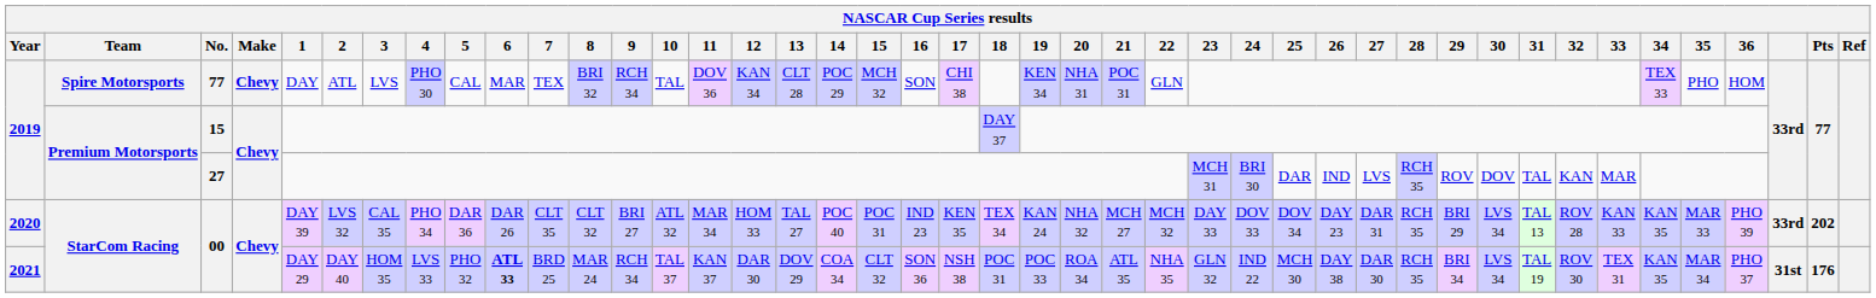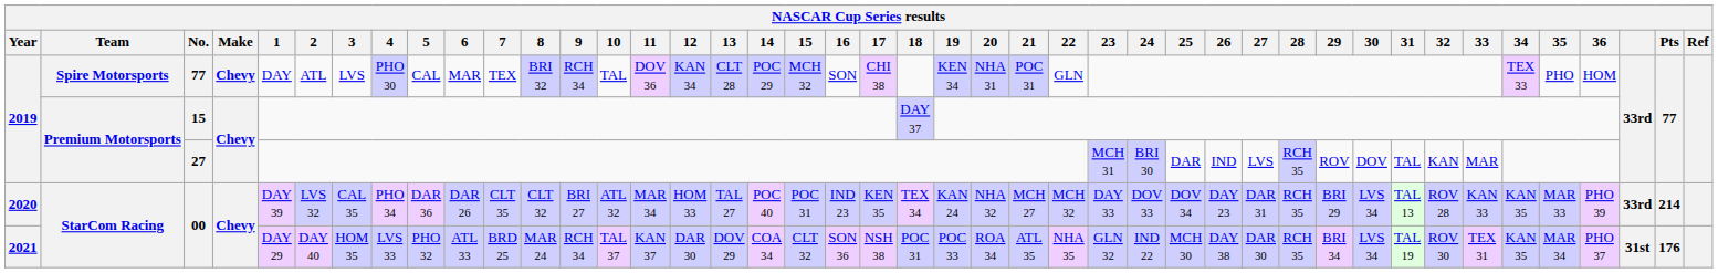 <table class="wikitable" style="text-align:center; font-size:75%">
 <tr>
 <th colspan=45><a href='#'>NASCAR Cup Series</a> results</th>
 </tr>
 <tr>
 <th>Year</th>
 <th>Team</th>
 <th>No.</th>
 <th>Make</th>
 <th>1</th>
 <th>2</th>
 <th>3</th>
 <th>4</th>
 <th>5</th>
 <th>6</th>
 <th>7</th>
 <th>8</th>
 <th>9</th>
 <th>10</th>
 <th>11</th>
 <th>12</th>
 <th>13</th>
 <th>14</th>
 <th>15</th>
 <th>16</th>
 <th>17</th>
 <th>18</th>
 <th>19</th>
 <th>20</th>
 <th>21</th>
 <th>22</th>
 <th>23</th>
 <th>24</th>
 <th>25</th>
 <th>26</th>
 <th>27</th>
 <th>28</th>
 <th>29</th>
 <th>30</th>
 <th>31</th>
 <th>32</th>
 <th>33</th>
 <th>34</th>
 <th>35</th>
 <th>36</th>
 <th></th>
 <th>Pts</th>
 <th>Ref</th>
 </tr>
 <tr>
 <th rowspan=3><a href='#'>2019</a></th>
 <th><a href='#'>Spire Motorsports</a></th>
 <th>77</th>
 <th><a href='#'>Chevy</a></th>
 <td><a href='#'>DAY</a></td>
 <td><a href='#'>ATL</a></td>
 <td><a href='#'>LVS</a></td>
 <td style="background:#CFCFFF;"><a href='#'>PHO</a><br><small>30</small></td>
 <td><a href='#'>CAL</a></td>
 <td><a href='#'>MAR</a></td>
 <td><a href='#'>TEX</a></td>
 <td style="background:#CFCFFF;"><a href='#'>BRI</a><br><small>32</small></td>
 <td style="background:#CFCFFF;"><a href='#'>RCH</a><br><small>34</small></td>
 <td><a href='#'>TAL</a></td>
 <td style="background:#EFCFFF;"><a href='#'>DOV</a><br><small>36</small></td>
 <td style="background:#CFCFFF;"><a href='#'>KAN</a><br><small>34</small></td>
 <td style="background:#CFCFFF;"><a href='#'>CLT</a><br><small>28</small></td>
 <td style="background:#CFCFFF;"><a href='#'>POC</a><br><small>29</small></td>
 <td style="background:#CFCFFF;"><a href='#'>MCH</a><br><small>32</small></td>
 <td><a href='#'>SON</a></td>
 <td style="background:#EFCFFF;"><a href='#'>CHI</a><br><small>38</small></td>
 <td></td>
 <td style="background:#CFCFFF;"><a href='#'>KEN</a><br><small>34</small></td>
 <td style="background:#CFCFFF;"><a href='#'>NHA</a><br><small>31</small></td>
 <td style="background:#CFCFFF;"><a href='#'>POC</a><br><small>31</small></td>
 <td><a href='#'>GLN</a></td>
 <td colspan=11></td>
 <td style="background:#EFCFFF;"><a href='#'>TEX</a><br><small>33</small></td>
 <td><a href='#'>PHO</a></td>
 <td><a href='#'>HOM</a></td>
 <th rowspan=3>33rd</th>
 <th rowspan=3>77</th>
 <th rowspan=3></th>
 </tr>
 <tr>
 <th rowspan=2><a href='#'>Premium Motorsports</a></th>
 <th>15</th>
 <th rowspan=2><a href='#'>Chevy</a></th>
 <td colspan=17></td>
 <td style="background:#CFCFFF;"><a href='#'>DAY</a><br><small>37</small></td>
 <td colspan=18></td>
 </tr>
 <tr>
 <th>27</th>
 <td colspan=22></td>
 <td style="background:#CFCFFF;"><a href='#'>MCH</a><br><small>31</small></td>
 <td style="background:#CFCFFF;"><a href='#'>BRI</a><br><small>30</small></td>
 <td><a href='#'>DAR</a></td>
 <td><a href='#'>IND</a></td>
 <td><a href='#'>LVS</a></td>
 <td style="background:#CFCFFF;"><a href='#'>RCH</a><br><small>35</small></td>
 <td><a href='#'>ROV</a></td>
 <td><a href='#'>DOV</a></td>
 <td><a href='#'>TAL</a></td>
 <td><a href='#'>KAN</a></td>
 <td><a href='#'>MAR</a></td>
 <td colspan=3></td>
 </tr>
 <tr>
 <th><a href='#'>2020</a></th>
 <th rowspan=2><a href='#'>StarCom Racing</a></th>
 <th rowspan=2>00</th>
 <th rowspan=2><a href='#'>Chevy</a></th>
 <td style="background:#EFCFFF;"><a href='#'>DAY</a><br><small>39</small></td>
 <td style="background:#CFCFFF;"><a href='#'>LVS</a><br><small>32</small></td>
 <td style="background:#CFCFFF;"><a href='#'>CAL</a><br><small>35</small></td>
 <td style="background:#EFCFFF;"><a href='#'>PHO</a><br><small>34</small></td>
 <td style="background:#EFCFFF;"><a href='#'>DAR</a><br><small>36</small></td>
 <td style="background:#CFCFFF;"><a href='#'>DAR</a><br><small>26</small></td>
 <td style="background:#CFCFFF;"><a href='#'>CLT</a><br><small>35</small></td>
 <td style="background:#CFCFFF;"><a href='#'>CLT</a><br><small>32</small></td>
 <td style="background:#CFCFFF;"><a href='#'>BRI</a><br><small>27</small></td>
 <td style="background:#CFCFFF;"><a href='#'>ATL</a><br><small>32</small></td>
 <td style="background:#CFCFFF;"><a href='#'>MAR</a><br><small>34</small></td>
 <td style="background:#CFCFFF;"><a href='#'>HOM</a><br><small>33</small></td>
 <td style="background:#CFCFFF;"><a href='#'>TAL</a><br><small>27</small></td>
 <td style="background:#EFCFFF;"><a href='#'>POC</a><br><small>40</small></td>
 <td style="background:#CFCFFF;"><a href='#'>POC</a><br><small>31</small></td>
 <td style="background:#CFCFFF;"><a href='#'>IND</a><br><small>23</small></td>
 <td style="background:#CFCFFF;"><a href='#'>KEN</a><br><small>35</small></td>
 <td style="background:#EFCFFF;"><a href='#'>TEX</a><br><small>34</small></td>
 <td style="background:#CFCFFF;"><a href='#'>KAN</a><br><small>24</small></td>
 <td style="background:#CFCFFF;"><a href='#'>NHA</a><br><small>32</small></td>
 <td style="background:#CFCFFF;"><a href='#'>MCH</a><br><small>27</small></td>
 <td style="background:#CFCFFF;"><a href='#'>MCH</a><br><small>32</small></td>
 <td style="background:#CFCFFF;"><a href='#'>DAY</a><br><small>33</small></td>
 <td style="background:#CFCFFF;"><a href='#'>DOV</a><br><small>33</small></td>
 <td style="background:#CFCFFF;"><a href='#'>DOV</a><br><small>34</small></td>
 <td style="background:#CFCFFF;"><a href='#'>DAY</a><br><small>23</small></td>
 <td style="background:#CFCFFF;"><a href='#'>DAR</a><br><small>31</small></td>
 <td style="background:#CFCFFF;"><a href='#'>RCH</a><br><small>35</small></td>
 <td style="background:#CFCFFF;"><a href='#'>BRI</a><br><small>29</small></td>
 <td style="background:#CFCFFF;"><a href='#'>LVS</a><br><small>34</small></td>
 <td style="background:#DFFFDF;"><a href='#'>TAL</a><br><small>13</small></td>
 <td style="background:#CFCFFF;"><a href='#'>ROV</a><br><small>28</small></td>
 <td style="background:#CFCFFF;"><a href='#'>KAN</a><br><small>33</small></td>
 <td style="background:#CFCFFF;"><a href='#'>KAN</a><br><small>35</small></td>
 <td style="background:#CFCFFF;"><a href='#'>MAR</a><br><small>33</small></td>
 <td style="background:#EFCFFF;"><a href='#'>PHO</a><br><small>39</small></td>
 <th>33rd</th>
-<th>202</th>
+<th>214</th>
 <th></th>
 </tr>
 <tr>
 <th><a href='#'>2021</a></th>
 <td style="background:#EFCFFF;"><a href='#'>DAY</a><br><small>29</small></td>
 <td style="background:#EFCFFF;"><a href='#'>DAY</a><br><small>40</small></td>
 <td style="background:#CFCFFF;"><a href='#'>HOM</a><br><small>35</small></td>
 <td style="background:#CFCFFF;"><a href='#'>LVS</a><br><small>33</small></td>
 <td style="background:#CFCFFF;"><a href='#'>PHO</a><br><small>32</small></td>
-<td style="background:#CFCFFF;"><strong><a href='#'>ATL</a><br><small>33</small></strong></td>
+<td style="background:#CFCFFF;"><a href='#'>ATL</a><br><small>33</small></td>
 <td style="background:#CFCFFF;"><a href='#'>BRD</a><br><small>25</small></td>
 <td style="background:#CFCFFF;"><a href='#'>MAR</a><br><small>24</small></td>
 <td style="background:#CFCFFF;"><a href='#'>RCH</a><br><small>34</small></td>
 <td style="background:#EFCFFF;"><a href='#'>TAL</a><br><small>37</small></td>
 <td style="background:#CFCFFF;"><a href='#'>KAN</a><br><small>37</small></td>
 <td style="background:#CFCFFF;"><a href='#'>DAR</a><br><small>30</small></td>
 <td style="background:#CFCFFF;"><a href='#'>DOV</a><br><small>29</small></td>
 <td style="background:#EFCFFF;"><a href='#'>COA</a><br><small>34</small></td>
 <td style="background:#CFCFFF;"><a href='#'>CLT</a><br><small>32</small></td>
 <td style="background:#EFCFFF;"><a href='#'>SON</a><br><small>36</small></td>
 <td style="background:#EFCFFF;"><a href='#'>NSH</a><br><small>38</small></td>
 <td style="background:#CFCFFF;"><a href='#'>POC</a><br><small>31</small></td>
 <td style="background:#CFCFFF;"><a href='#'>POC</a><br><small>33</small></td>
 <td style="background:#CFCFFF;"><a href='#'>ROA</a><br><small>34</small></td>
 <td style="background:#CFCFFF;"><a href='#'>ATL</a><br><small>35</small></td>
 <td style="background:#EFCFFF;"><a href='#'>NHA</a><br><small>35</small></td>
 <td style="background:#CFCFFF;"><a href='#'>GLN</a><br><small>32</small></td>
 <td style="background:#CFCFFF;"><a href='#'>IND</a><br><small>22</small></td>
 <td style="background:#CFCFFF;"><a href='#'>MCH</a><br><small>30</small></td>
 <td style="background:#CFCFFF;"><a href='#'>DAY</a><br><small>38</small></td>
 <td style="background:#CFCFFF;"><a href='#'>DAR</a><br><small>30</small></td>
 <td style="background:#CFCFFF;"><a href='#'>RCH</a><br><small>35</small></td>
 <td style="background:#EFCFFF;"><a href='#'>BRI</a><br><small>34</small></td>
 <td style="background:#CFCFFF;"><a href='#'>LVS</a><br><small>34</small></td>
 <td style="background:#DFFFDF;"><a href='#'>TAL</a><br><small>19</small></td>
 <td style="background:#CFCFFF;"><a href='#'>ROV</a><br><small>30</small></td>
 <td style="background:#EFCFFF;"><a href='#'>TEX</a><br><small>31</small></td>
 <td style="background:#CFCFFF;"><a href='#'>KAN</a><br><small>35</small></td>
 <td style="background:#CFCFFF;"><a href='#'>MAR</a><br><small>34</small></td>
 <td style="background:#EFCFFF;"><a href='#'>PHO</a><br><small>37</small></td>
 <th>31st</th>
 <th>176</th>
 <th></th>
 </tr>
 </table>
